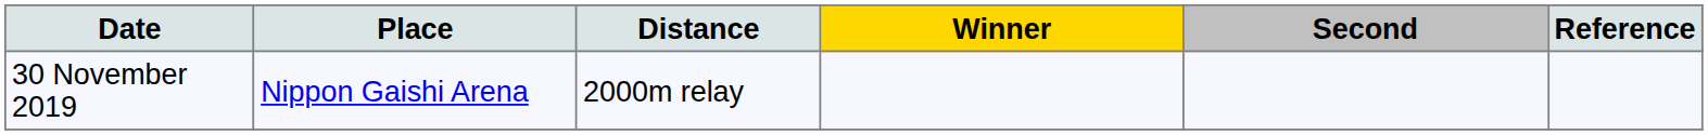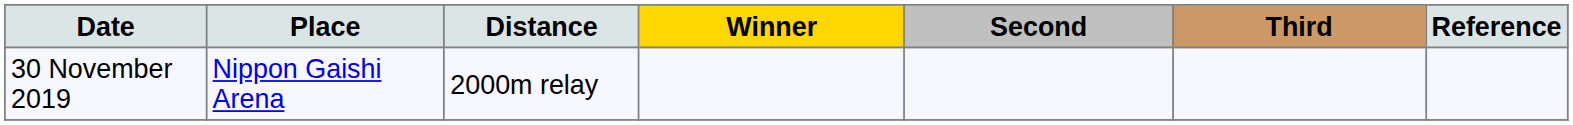 <table bgcolor="#f7f8ff" cellpadding="3" cellspacing="0" border="1" style="font-size: 95%; border: gray solid 1px; border-collapse: collapse;">
 <tr bgcolor="#cccccc" (1>
 <td width="150" align="center" bgcolor="#dce5e5"><strong>Date</strong></td>
 <td width="220" align="center" bgcolor="#dce5e5"><strong>Place</strong></td>
 <td width="150" align="center" bgcolor="#dce5e5"><strong>Distance</strong></td>
 <td align="center" bgcolor="gold" width="250"><strong>Winner</strong></td>
 <td align="center" bgcolor="silver" width="250"><strong>Second</strong></td>
+<td width="250" align="center" bgcolor="#cc9966"><strong>Third</strong></td>
 <td width="30" align="center" bgcolor="#dce5e5"><strong>Reference</strong></td>
 </tr>
 <tr align="left">
 <td>30 November 2019</td>
 <td><a href='#'>Nippon Gaishi Arena</a></td>
 <td>2000m relay</td>
 <td></td>
 <td></td>
+<td></td>
 <td> </td>
 </tr>
 </table>
